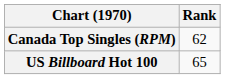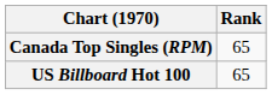 <table class="wikitable sortable plainrowheaders" style="text-align:center">
 <tr>
 <th>Chart (1970)</th>
 <th>Rank</th>
 </tr>
 <tr>
 <th scope="row">Canada Top Singles (<em>RPM</em>)</th>
-<td>62</td>
+<td>65</td>
 </tr>
 <tr>
 <th scope="row">US <em>Billboard</em> Hot 100</th>
 <td>65</td>
 </tr>
 </table>
